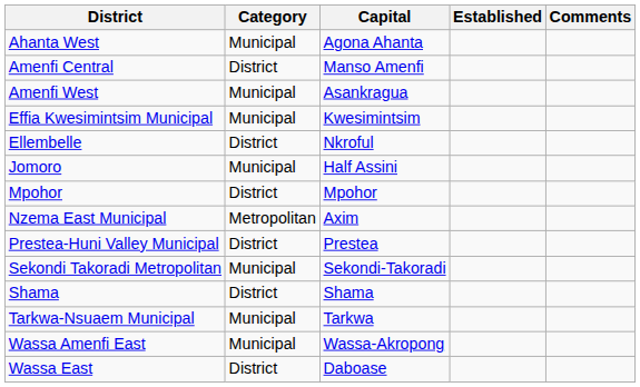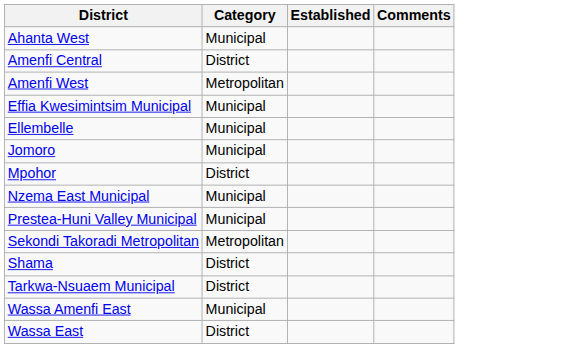 <table class="wikitable sortable">
 <tr>
 <th>District</th>
 <th>Category</th>
-<th>Capital</th>
 <th>Established</th>
 <th>Comments</th>
 </tr>
 <tr>
 <td><a href='#'>Ahanta West</a></td>
 <td>Municipal</td>
-<td><a href='#'>Agona Ahanta</a></td>
 <td></td>
 <td></td>
 </tr>
 <tr>
 <td><a href='#'>Amenfi Central</a></td>
 <td>District</td>
-<td><a href='#'>Manso Amenfi</a></td>
 <td></td>
 <td></td>
 </tr>
 <tr>
 <td><a href='#'>Amenfi West</a></td>
-<td>Municipal</td>
-<td><a href='#'>Asankragua</a></td>
+<td>Metropolitan</td>
 <td></td>
 <td></td>
 </tr>
 <tr>
 <td><a href='#'>Effia Kwesimintsim Municipal</a></td>
 <td>Municipal</td>
-<td><a href='#'>Kwesimintsim</a></td>
 <td></td>
 <td></td>
 </tr>
 <tr>
 <td><a href='#'>Ellembelle</a></td>
-<td>District</td>
-<td><a href='#'>Nkroful</a></td>
+<td>Municipal</td>
 <td></td>
 <td></td>
 </tr>
 <tr>
 <td><a href='#'>Jomoro</a></td>
 <td>Municipal</td>
-<td><a href='#'>Half Assini</a></td>
 <td></td>
 <td></td>
 </tr>
 <tr>
 <td><a href='#'>Mpohor</a></td>
 <td>District</td>
-<td><a href='#'>Mpohor</a></td>
 <td></td>
 <td></td>
 </tr>
 <tr>
 <td><a href='#'>Nzema East Municipal</a></td>
-<td>Metropolitan</td>
-<td><a href='#'>Axim</a></td>
+<td>Municipal</td>
 <td></td>
 <td></td>
 </tr>
 <tr>
 <td><a href='#'>Prestea-Huni Valley Municipal</a></td>
-<td>District</td>
-<td><a href='#'>Prestea</a></td>
+<td>Municipal</td>
 <td></td>
 <td></td>
 </tr>
 <tr>
 <td><a href='#'>Sekondi Takoradi Metropolitan</a></td>
-<td>Municipal</td>
-<td><a href='#'>Sekondi-Takoradi</a></td>
+<td>Metropolitan</td>
 <td></td>
 <td></td>
 </tr>
 <tr>
 <td><a href='#'>Shama</a></td>
 <td>District</td>
-<td><a href='#'>Shama</a></td>
 <td></td>
 <td></td>
 </tr>
 <tr>
 <td><a href='#'>Tarkwa-Nsuaem Municipal</a></td>
-<td>Municipal</td>
-<td><a href='#'>Tarkwa</a></td>
+<td>District</td>
 <td></td>
 <td></td>
 </tr>
 <tr>
 <td><a href='#'>Wassa Amenfi East</a></td>
 <td>Municipal</td>
-<td><a href='#'>Wassa-Akropong</a></td>
 <td></td>
 <td></td>
 </tr>
 <tr>
 <td><a href='#'>Wassa East</a></td>
 <td>District</td>
-<td><a href='#'>Daboase</a></td>
 <td></td>
 <td></td>
 </tr>
 </table>
